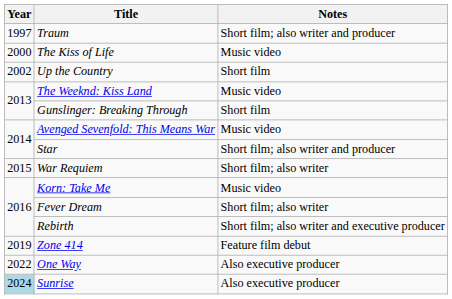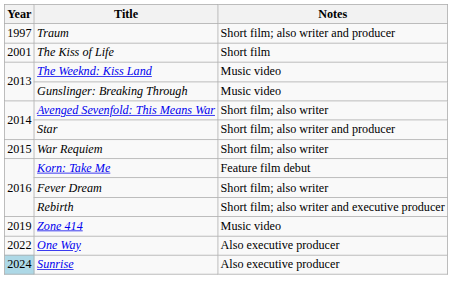 <table class="wikitable">
 <tr>
 <th>Year</th>
 <th>Title</th>
 <th>Notes</th>
 </tr>
 <tr>
 <td>1997</td>
 <td><em>Traum</em></td>
 <td>Short film; also writer and producer</td>
 </tr>
 <tr>
-<td>2000</td>
+<td>2001</td>
 <td><em>The Kiss of Life</em></td>
-<td>Music video</td>
-</tr>
-<tr>
-<td>2002</td>
-<td><em>Up the Country</em></td>
 <td>Short film</td>
 </tr>
 <tr>
 <td rowspan="2">2013</td>
 <td><em><a href='#'>The Weeknd: Kiss Land</a></em></td>
 <td>Music video</td>
 </tr>
 <tr>
 <td><em>Gunslinger: Breaking Through</em></td>
-<td>Short film</td>
+<td>Music video</td>
 </tr>
 <tr>
 <td rowspan="2">2014</td>
 <td><em><a href='#'>Avenged Sevenfold: This Means War</a></em></td>
-<td>Music video</td>
+<td>Short film; also writer</td>
 </tr>
 <tr>
 <td><em>Star</em></td>
 <td>Short film; also writer and producer</td>
 </tr>
 <tr>
 <td>2015</td>
 <td><em>War Requiem</em></td>
 <td>Short film; also writer</td>
 </tr>
 <tr>
 <td rowspan="3">2016</td>
 <td><em><a href='#'>Korn: Take Me</a></em></td>
-<td>Music video</td>
+<td>Feature film debut</td>
 </tr>
 <tr>
 <td><em>Fever Dream</em></td>
 <td>Short film; also writer</td>
 </tr>
 <tr>
 <td><em>Rebirth</em></td>
 <td>Short film; also writer and executive producer</td>
 </tr>
 <tr>
 <td>2019</td>
 <td><em><a href='#'>Zone 414</a></em></td>
-<td>Feature film debut</td>
+<td>Music video</td>
 </tr>
 <tr>
 <td>2022</td>
 <td><em><a href='#'>One Way</a></em></td>
 <td>Also executive producer</td>
 </tr>
 <tr>
 <td style="background: lightblue;">2024</td>
 <td><em><a href='#'>Sunrise</a></em></td>
 <td>Also executive producer</td>
 </tr>
 </table>
